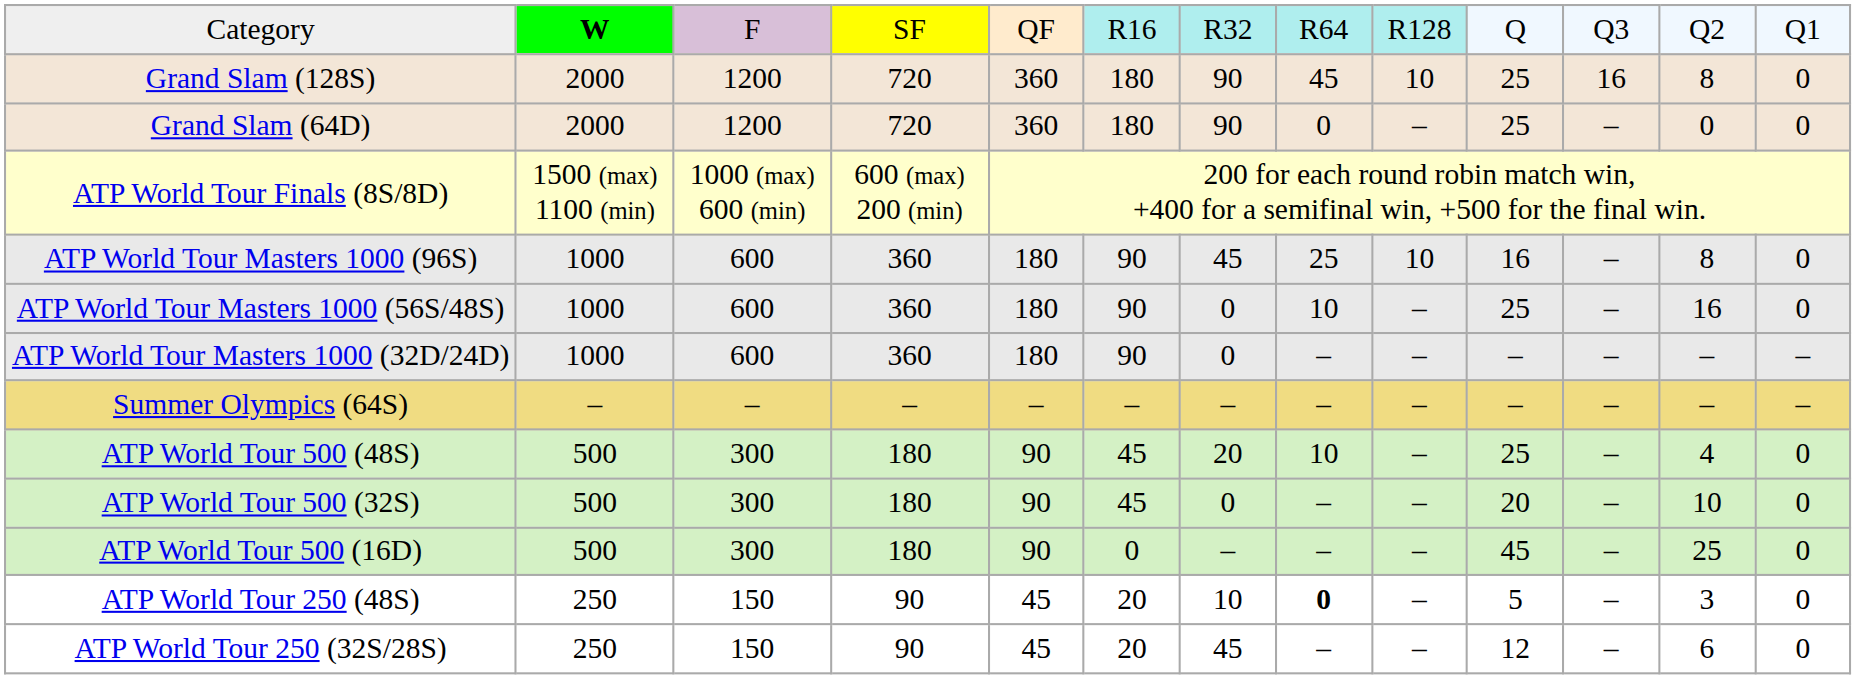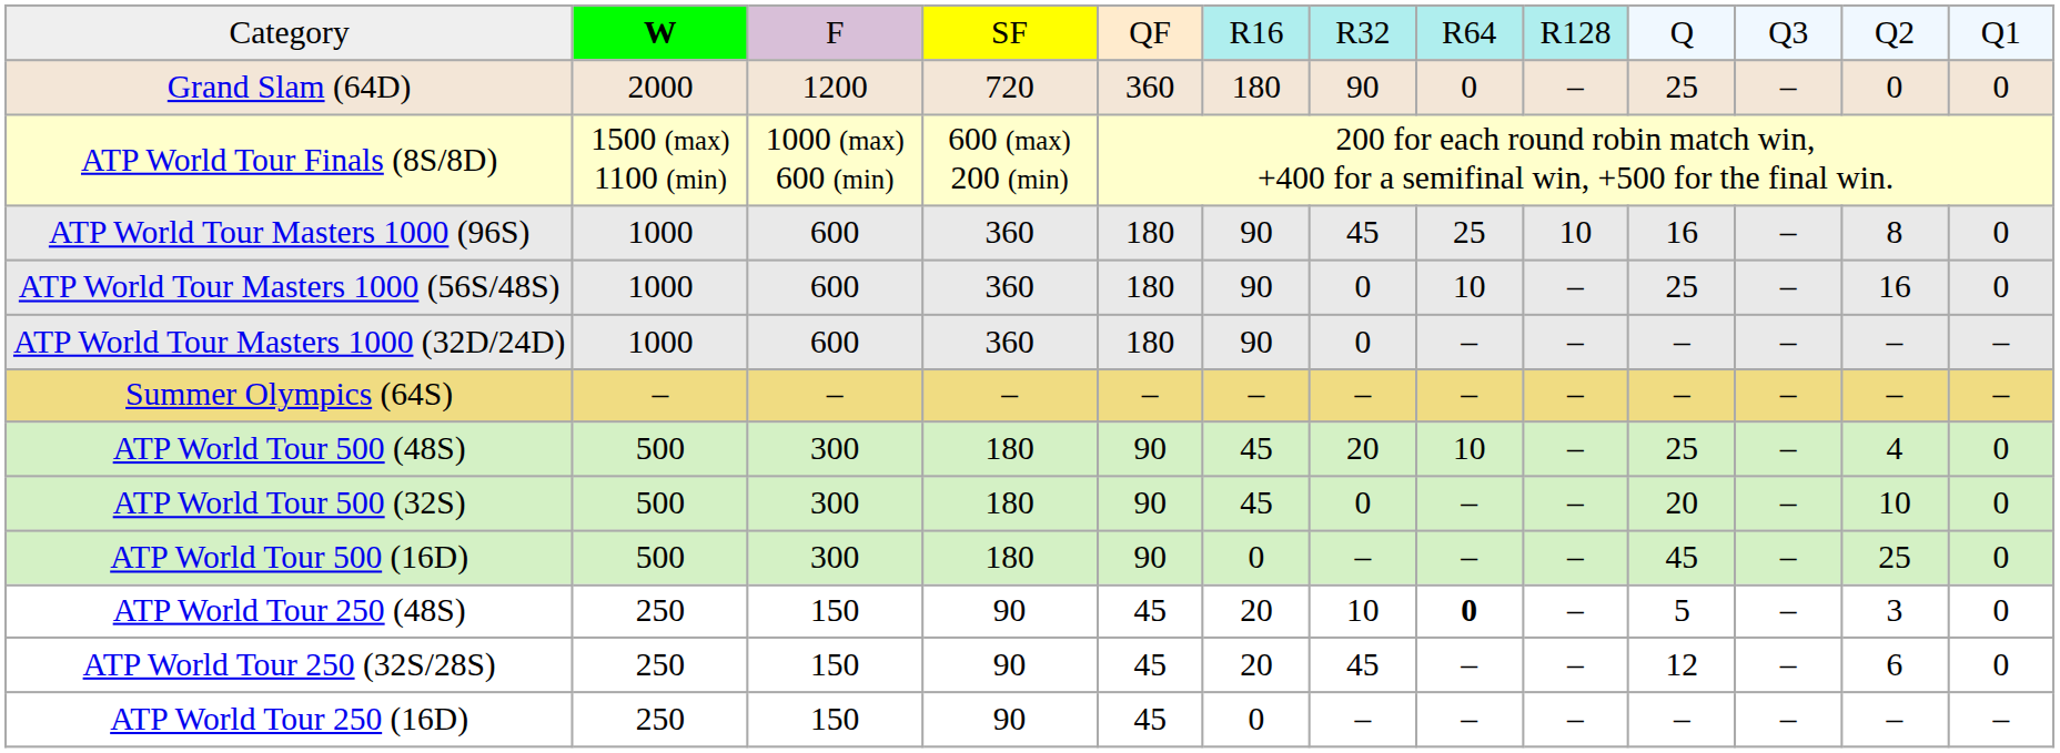 <table class=wikitable style=text-align:center;font-size:90%>
 <tr>
 <td bgcolor=#efefef>Category</td>
 <td width=70 bgcolor=lime><strong>W</strong></td>
 <td width=70 bgcolor=#D8BFD8>F</td>
 <td width=70 bgcolor=#FFFF00>SF</td>
 <td width=40 bgcolor=#ffebcd>QF</td>
 <td width=40 bgcolor=#afeeee>R16</td>
 <td width=40 bgcolor=#afeeee>R32</td>
 <td width=40 bgcolor=#afeeee>R64</td>
 <td width=40 bgcolor=#afeeee>R128</td>
 <td width=40 bgcolor=#F0F8FF>Q</td>
 <td width=40 bgcolor=#F0F8FF>Q3</td>
 <td width=40 bgcolor=#F0F8FF>Q2</td>
 <td width=40 bgcolor=#F0F8FF>Q1</td>
-</tr>
-<tr style="background:#f3e6d7;">
-<td><a href='#'>Grand Slam</a> (128S)</td>
-<td>2000</td>
-<td>1200</td>
-<td>720</td>
-<td>360</td>
-<td>180</td>
-<td>90</td>
-<td>45</td>
-<td>10</td>
-<td>25</td>
-<td>16</td>
-<td>8</td>
-<td>0</td>
 </tr>
 <tr style="background:#f3e6d7;">
 <td><a href='#'>Grand Slam</a> (64D)</td>
 <td>2000</td>
 <td>1200</td>
 <td>720</td>
 <td>360</td>
 <td>180</td>
 <td>90</td>
 <td>0</td>
 <td>–</td>
 <td>25</td>
 <td>–</td>
 <td>0</td>
 <td>0</td>
 </tr>
 <tr style="background:#ffc;">
 <td><a href='#'>ATP World Tour Finals</a> (8S/8D)</td>
 <td>1500 <small>(max)</small> 1100 <small>(min)</small></td>
 <td>1000 <small>(max)</small> 600 <small>(min)</small></td>
 <td>600 <small>(max)</small> <br>200 <small>(min)</small></td>
 <td colspan="9">200 for each round robin match win,<br> +400 for a semifinal win, +500 for the final win.</td>
 </tr>
 <tr style="background:#e9e9e9;">
 <td><a href='#'>ATP World Tour Masters 1000</a> (96S)</td>
 <td>1000</td>
 <td>600</td>
 <td>360</td>
 <td>180</td>
 <td>90</td>
 <td>45</td>
 <td>25</td>
 <td>10</td>
 <td>16</td>
 <td>–</td>
 <td>8</td>
 <td>0</td>
 </tr>
 <tr style="background:#e9e9e9;">
 <td><a href='#'>ATP World Tour Masters 1000</a> (56S/48S)</td>
 <td>1000</td>
 <td>600</td>
 <td>360</td>
 <td>180</td>
 <td>90</td>
 <td>0</td>
 <td>10</td>
 <td>–</td>
 <td>25</td>
 <td>–</td>
 <td>16</td>
 <td>0</td>
 </tr>
 <tr style="background:#e9e9e9;">
 <td><a href='#'>ATP World Tour Masters 1000</a> (32D/24D)</td>
 <td>1000</td>
 <td>600</td>
 <td>360</td>
 <td>180</td>
 <td>90</td>
 <td>0</td>
 <td>–</td>
 <td>–</td>
 <td>–</td>
 <td>–</td>
 <td>–</td>
 <td>–</td>
 </tr>
 <tr style="background:#f0dc82;">
 <td><a href='#'>Summer Olympics</a> (64S)</td>
 <td>–</td>
 <td>–</td>
 <td>–</td>
 <td>–</td>
 <td>–</td>
 <td>–</td>
 <td>–</td>
 <td>–</td>
 <td>–</td>
 <td>–</td>
 <td>–</td>
 <td>–</td>
 </tr>
 <tr style="background:#d4f1c5;">
 <td><a href='#'>ATP World Tour 500</a> (48S)</td>
 <td>500</td>
 <td>300</td>
 <td>180</td>
 <td>90</td>
 <td>45</td>
 <td>20</td>
 <td>10</td>
 <td>–</td>
 <td>25</td>
 <td>–</td>
 <td>4</td>
 <td>0</td>
 </tr>
 <tr style="background:#d4f1c5;">
 <td><a href='#'>ATP World Tour 500</a> (32S)</td>
 <td>500</td>
 <td>300</td>
 <td>180</td>
 <td>90</td>
 <td>45</td>
 <td>0</td>
 <td>–</td>
 <td>–</td>
 <td>20</td>
 <td>–</td>
 <td>10</td>
 <td>0</td>
 </tr>
 <tr style="background:#d4f1c5;">
 <td><a href='#'>ATP World Tour 500</a> (16D)</td>
 <td>500</td>
 <td>300</td>
 <td>180</td>
 <td>90</td>
 <td>0</td>
 <td>–</td>
 <td>–</td>
 <td>–</td>
 <td>45</td>
 <td>–</td>
 <td>25</td>
 <td>0</td>
 </tr>
 <tr style="background:#ffffff;">
 <td><a href='#'>ATP World Tour 250</a> (48S)</td>
 <td>250</td>
 <td>150</td>
 <td>90</td>
 <td>45</td>
 <td>20</td>
 <td>10</td>
 <td><strong>0</strong></td>
 <td>–</td>
 <td>5</td>
 <td>–</td>
 <td>3</td>
 <td>0</td>
 </tr>
 <tr style="background:#ffffff;">
 <td><a href='#'>ATP World Tour 250</a> (32S/28S)</td>
 <td>250</td>
 <td>150</td>
 <td>90</td>
 <td>45</td>
 <td>20</td>
 <td>45</td>
 <td>–</td>
 <td>–</td>
 <td>12</td>
 <td>–</td>
 <td>6</td>
 <td>0</td>
 </tr>
+<tr style="background:#ffffff;">
+<td><a href='#'>ATP World Tour 250</a> (16D)</td>
+<td>250</td>
+<td>150</td>
+<td>90</td>
+<td>45</td>
+<td>0</td>
+<td>–</td>
+<td>–</td>
+<td>–</td>
+<td>–</td>
+<td>–</td>
+<td>–</td>
+<td>–</td>
+</tr>
 </table>
